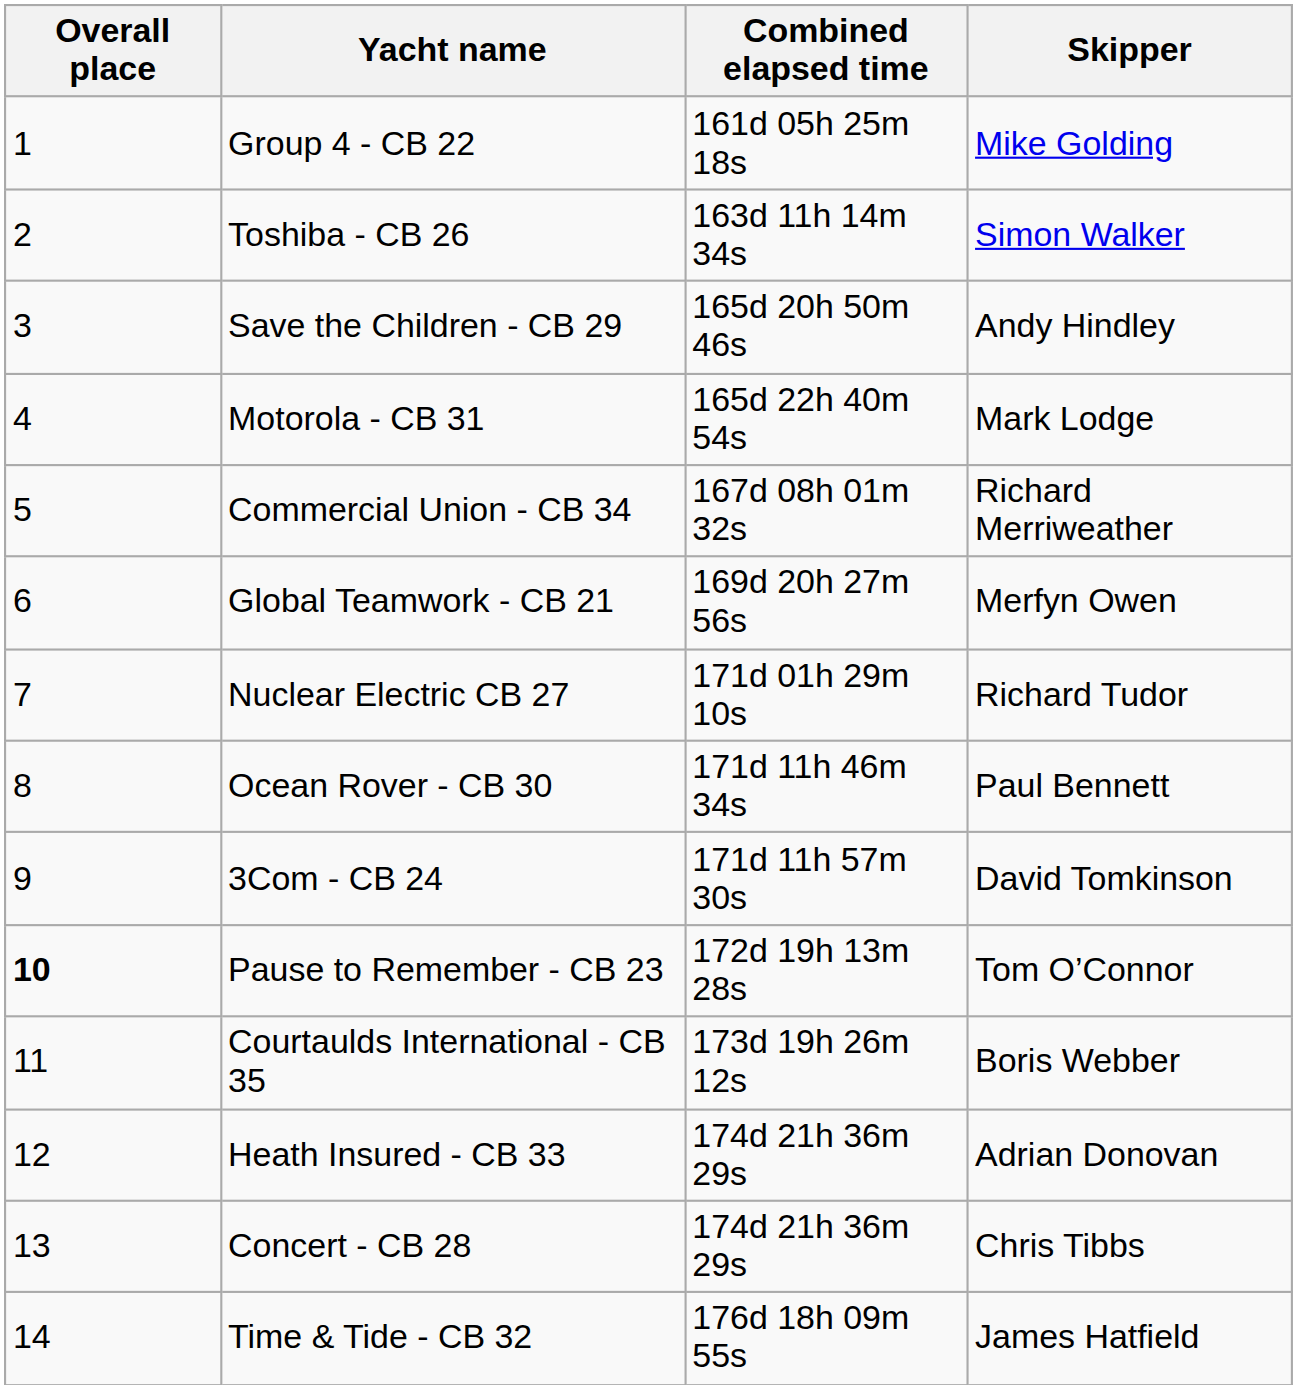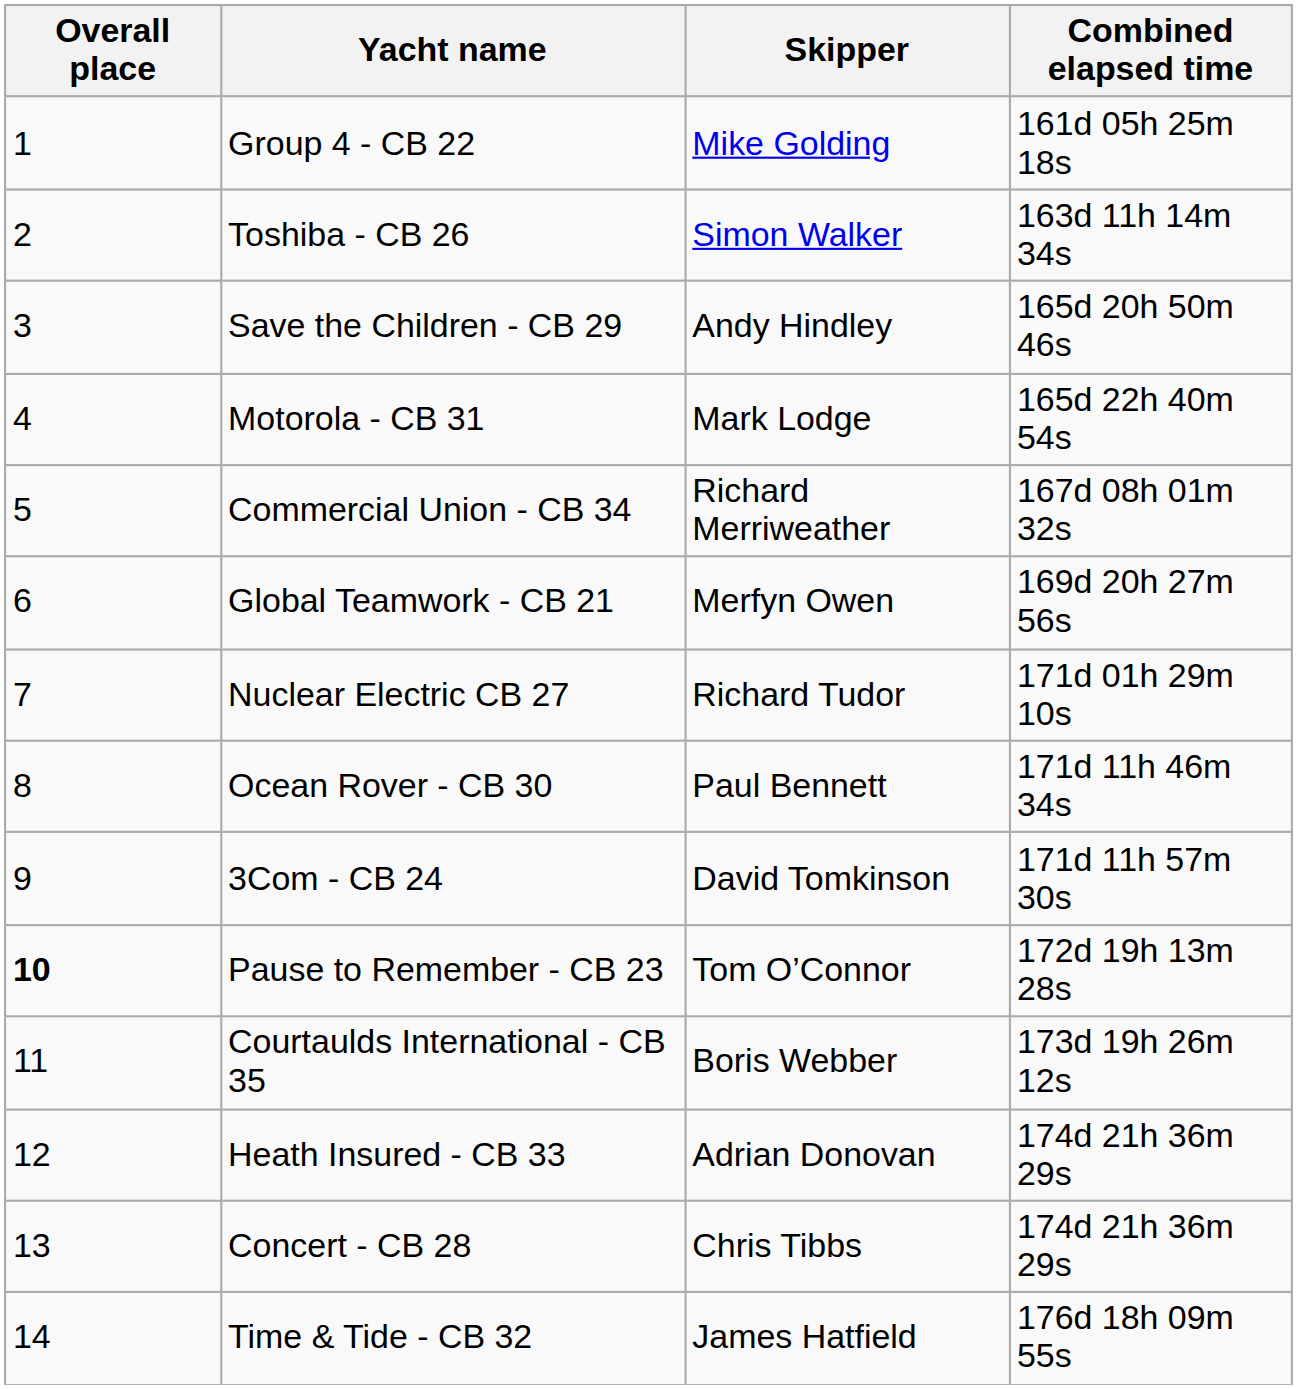 <table class="wikitable">
 <tr>
 <th>Overall place</th>
 <th>Yacht name</th>
+<th>Skipper</th>
 <th>Combined<br>elapsed time</th>
-<th>Skipper</th>
 </tr>
 <tr>
 <td>1</td>
 <td>Group 4 - CB 22</td>
+<td><a href='#'>Mike Golding</a></td>
 <td>161d 05h 25m 18s</td>
-<td><a href='#'>Mike Golding</a></td>
 </tr>
 <tr>
 <td>2</td>
 <td>Toshiba - CB 26</td>
+<td><a href='#'>Simon Walker</a></td>
 <td>163d 11h 14m 34s</td>
-<td><a href='#'>Simon Walker</a></td>
 </tr>
 <tr>
 <td>3</td>
 <td>Save the Children - CB 29</td>
+<td>Andy Hindley</td>
 <td>165d 20h 50m 46s</td>
-<td>Andy Hindley</td>
 </tr>
 <tr>
 <td>4</td>
 <td>Motorola - CB 31</td>
+<td>Mark Lodge</td>
 <td>165d 22h 40m 54s</td>
-<td>Mark Lodge</td>
 </tr>
 <tr>
 <td>5</td>
 <td>Commercial Union - CB 34</td>
+<td>Richard Merriweather</td>
 <td>167d 08h 01m 32s</td>
-<td>Richard Merriweather</td>
 </tr>
 <tr>
 <td>6</td>
 <td>Global Teamwork - CB 21</td>
+<td>Merfyn Owen</td>
 <td>169d 20h 27m 56s</td>
-<td>Merfyn Owen</td>
 </tr>
 <tr>
 <td>7</td>
 <td>Nuclear Electric CB 27</td>
+<td>Richard Tudor</td>
 <td>171d 01h 29m 10s</td>
-<td>Richard Tudor</td>
 </tr>
 <tr>
 <td>8</td>
 <td>Ocean Rover - CB 30</td>
+<td>Paul Bennett</td>
 <td>171d 11h 46m 34s</td>
-<td>Paul Bennett</td>
 </tr>
 <tr>
 <td>9</td>
 <td>3Com - CB 24</td>
+<td>David Tomkinson</td>
 <td>171d 11h 57m 30s</td>
-<td>David Tomkinson</td>
 </tr>
 <tr>
 <td><strong>10</strong></td>
 <td>Pause to Remember - CB 23</td>
+<td>Tom O’Connor</td>
 <td>172d 19h 13m 28s</td>
-<td>Tom O’Connor</td>
 </tr>
 <tr>
 <td>11</td>
 <td>Courtaulds International - CB 35</td>
+<td>Boris Webber</td>
 <td>173d 19h 26m 12s</td>
-<td>Boris Webber</td>
 </tr>
 <tr>
 <td>12</td>
 <td>Heath Insured - CB 33</td>
+<td>Adrian Donovan</td>
 <td>174d 21h 36m 29s</td>
-<td>Adrian Donovan</td>
 </tr>
 <tr>
 <td>13</td>
 <td>Concert - CB 28</td>
+<td>Chris Tibbs</td>
 <td>174d 21h 36m 29s</td>
-<td>Chris Tibbs</td>
 </tr>
 <tr>
 <td>14</td>
 <td>Time & Tide - CB 32</td>
+<td>James Hatfield</td>
 <td>176d 18h 09m 55s</td>
-<td>James Hatfield</td>
 </tr>
 </table>
